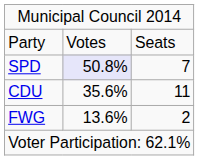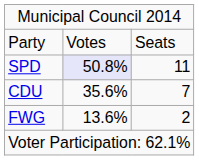 <table class=wikitable>
 <tr>
 </tr>
 <tr>
 <td colspan=6 align=center>Municipal Council 2014</td>
 </tr>
 <tr>
 <td>Party</td>
 <td>Votes</td>
 <td>Seats</td>
 </tr>
 <tr>
 <td><a href='#'>SPD</a></td>
 <td align=right style="background: lavender;">50.8%</td>
-<td align=right>7</td>
+<td align=right>11</td>
 </tr>
 <tr>
 <td><a href='#'>CDU</a></td>
 <td align=right>35.6%</td>
-<td align=right>11</td>
+<td align=right>7</td>
 </tr>
 <tr>
 <td><a href='#'>FWG</a></td>
 <td align=right>13.6%</td>
 <td align=right>2</td>
 </tr>
 <tr>
 <td colspan=6 align=center>Voter Participation: 62.1%</td>
 </tr>
 </table>
